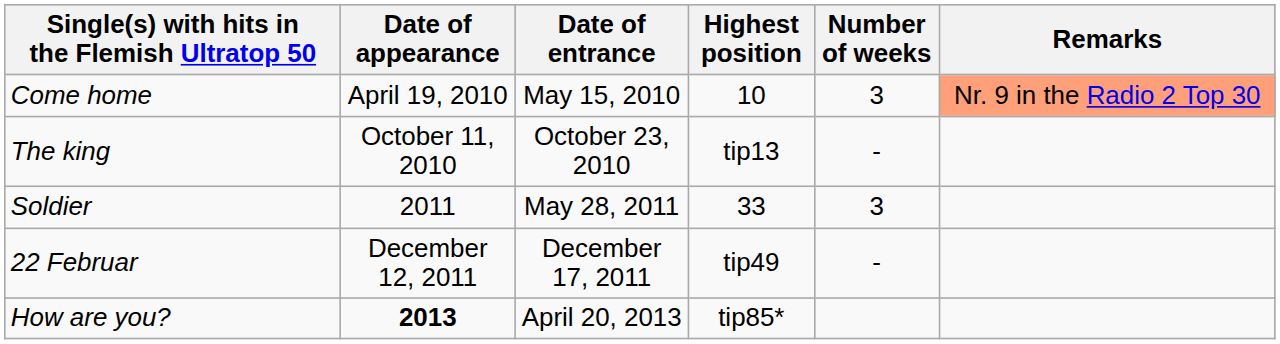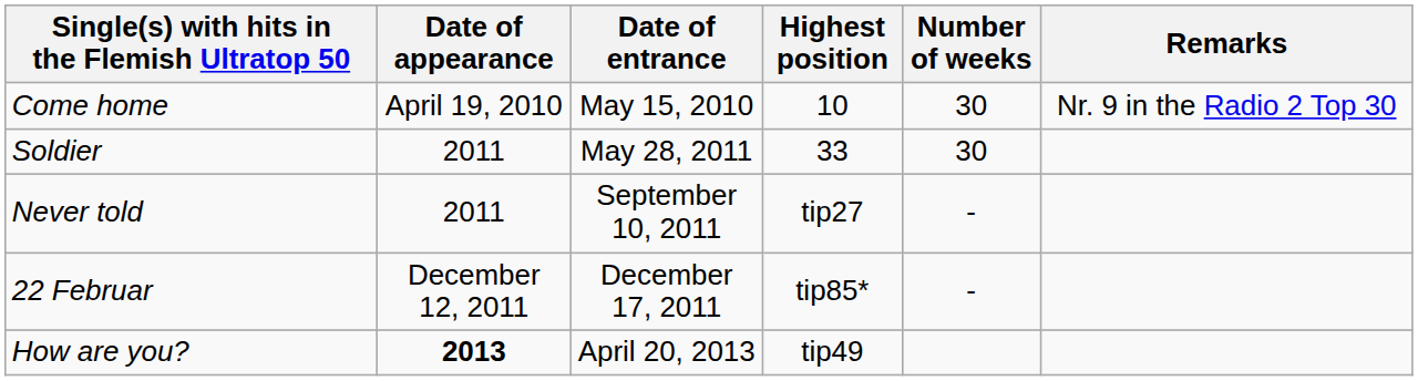 <table class="wikitable" style="text-align: center">
 <tr>
 <th style="width:200px;">Single(s) with hits in<br> the Flemish <a href='#'>Ultratop 50</a></th>
 <th style="width:100px;">Date of<br>appearance</th>
 <th style="width:100px;">Date of<br>entrance</th>
 <th style="width:70px;">Highest<br>position</th>
 <th style="width:70px;">Number<br>of weeks</th>
 <th style="width:200px;">Remarks</th>
 </tr>
 <tr>
 <td align="left"><em>Come home</em></td>
 <td>April 19, 2010</td>
 <td>May 15, 2010</td>
 <td>10</td>
-<td>3</td>
-<td style="background: lightsalmon;">Nr. 9 in the <a href='#'>Radio 2 Top 30</a></td>
-</tr>
-<tr>
-<td align="left"><em>The king</em></td>
-<td>October 11, 2010</td>
-<td>October 23, 2010</td>
-<td>tip13</td>
-<td>-</td>
-<td></td>
+<td>30</td>
+<td>Nr. 9 in the <a href='#'>Radio 2 Top 30</a></td>
 </tr>
 <tr>
 <td align="left"><em>Soldier</em></td>
 <td>2011</td>
 <td>May 28, 2011</td>
 <td>33</td>
-<td>3</td>
+<td>30</td>
+<td></td>
+</tr>
+<tr>
+<td align="left"><em>Never told</em></td>
+<td>2011</td>
+<td>September 10, 2011</td>
+<td>tip27</td>
+<td>-</td>
 <td></td>
 </tr>
 <tr>
 <td align="left"><em>22 Februar</em></td>
 <td>December 12, 2011</td>
 <td>December 17, 2011</td>
-<td>tip49</td>
+<td>tip85*</td>
 <td>-</td>
 <td></td>
 </tr>
 <tr>
 <td align="left"><em>How are you?</em></td>
 <td><strong>2013</strong></td>
 <td>April 20, 2013</td>
-<td>tip85*</td>
+<td>tip49</td>
 <td></td>
 <td></td>
 </tr>
 </table>
